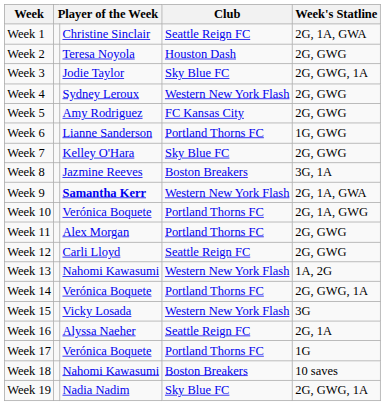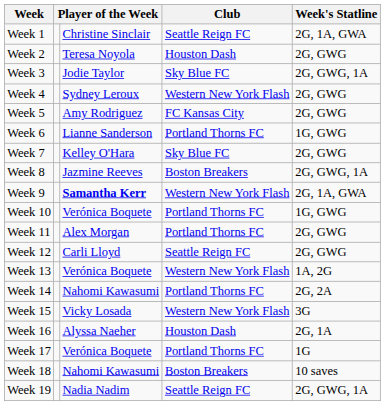 <table class="wikitable">
 <tr>
 <th>Week</th>
 <th colspan=2>Player of the Week</th>
 <th>Club</th>
 <th>Week's Statline</th>
 </tr>
 <tr>
 <td>Week 1</td>
 <td></td>
 <td><a href='#'>Christine Sinclair</a></td>
 <td><a href='#'>Seattle Reign FC</a></td>
 <td>2G, 1A, GWA</td>
 </tr>
 <tr>
 <td>Week 2</td>
 <td></td>
 <td><a href='#'>Teresa Noyola</a></td>
 <td><a href='#'>Houston Dash</a></td>
 <td>2G, GWG</td>
 </tr>
 <tr>
 <td>Week 3</td>
 <td></td>
 <td><a href='#'>Jodie Taylor</a></td>
 <td><a href='#'>Sky Blue FC</a></td>
 <td>2G, GWG, 1A</td>
 </tr>
 <tr>
 <td>Week 4</td>
 <td></td>
 <td><a href='#'>Sydney Leroux</a></td>
 <td><a href='#'>Western New York Flash</a></td>
 <td>2G, GWG</td>
 </tr>
 <tr>
 <td>Week 5</td>
 <td></td>
 <td><a href='#'>Amy Rodriguez</a></td>
 <td><a href='#'>FC Kansas City</a></td>
 <td>2G, GWG</td>
 </tr>
 <tr>
 <td>Week 6</td>
 <td></td>
 <td><a href='#'>Lianne Sanderson</a></td>
 <td><a href='#'>Portland Thorns FC</a></td>
 <td>1G, GWG</td>
 </tr>
 <tr>
 <td>Week 7</td>
 <td></td>
 <td><a href='#'>Kelley O'Hara</a></td>
 <td><a href='#'>Sky Blue FC</a></td>
 <td>2G, GWG</td>
 </tr>
 <tr>
 <td>Week 8</td>
 <td></td>
 <td><a href='#'>Jazmine Reeves</a></td>
 <td><a href='#'>Boston Breakers</a></td>
-<td>3G, 1A</td>
+<td>2G, GWG, 1A</td>
 </tr>
 <tr>
 <td>Week 9</td>
 <td></td>
 <td><strong><a href='#'>Samantha Kerr</a></strong></td>
 <td><a href='#'>Western New York Flash</a></td>
 <td>2G, 1A, GWA</td>
 </tr>
 <tr>
 <td>Week 10</td>
 <td></td>
 <td><a href='#'>Verónica Boquete</a></td>
 <td><a href='#'>Portland Thorns FC</a></td>
-<td>2G, 1A, GWG</td>
+<td>1G, GWG</td>
 </tr>
 <tr>
 <td>Week 11</td>
 <td></td>
 <td><a href='#'>Alex Morgan</a></td>
 <td><a href='#'>Portland Thorns FC</a></td>
 <td>2G, GWG</td>
 </tr>
 <tr>
 <td>Week 12</td>
 <td></td>
 <td><a href='#'>Carli Lloyd</a></td>
 <td><a href='#'>Seattle Reign FC</a></td>
 <td>2G, GWG</td>
 </tr>
 <tr>
 <td>Week 13</td>
 <td></td>
-<td><a href='#'>Nahomi Kawasumi</a></td>
+<td><a href='#'>Verónica Boquete</a></td>
 <td><a href='#'>Western New York Flash</a></td>
 <td>1A, 2G</td>
 </tr>
 <tr>
 <td>Week 14</td>
 <td></td>
-<td><a href='#'>Verónica Boquete</a></td>
+<td><a href='#'>Nahomi Kawasumi</a></td>
 <td><a href='#'>Portland Thorns FC</a></td>
-<td>2G, GWG, 1A</td>
+<td>2G, 2A</td>
 </tr>
 <tr>
 <td>Week 15</td>
 <td></td>
 <td><a href='#'>Vicky Losada</a></td>
 <td><a href='#'>Western New York Flash</a></td>
 <td>3G</td>
 </tr>
 <tr>
 <td>Week 16</td>
 <td></td>
 <td><a href='#'>Alyssa Naeher</a></td>
-<td><a href='#'>Seattle Reign FC</a></td>
+<td><a href='#'>Houston Dash</a></td>
 <td>2G, 1A</td>
 </tr>
 <tr>
 <td>Week 17</td>
 <td></td>
 <td><a href='#'>Verónica Boquete</a></td>
 <td><a href='#'>Portland Thorns FC</a></td>
 <td>1G</td>
 </tr>
 <tr>
 <td>Week 18</td>
 <td></td>
 <td><a href='#'>Nahomi Kawasumi</a></td>
 <td><a href='#'>Boston Breakers</a></td>
 <td>10 saves</td>
 </tr>
 <tr>
 <td>Week 19</td>
 <td></td>
 <td><a href='#'>Nadia Nadim</a></td>
-<td><a href='#'>Sky Blue FC</a></td>
+<td><a href='#'>Seattle Reign FC</a></td>
 <td>2G, GWG, 1A</td>
 </tr>
 </table>
